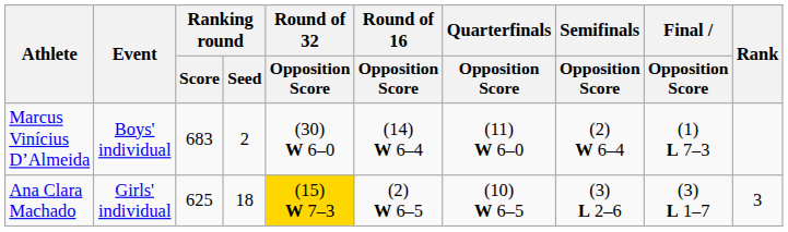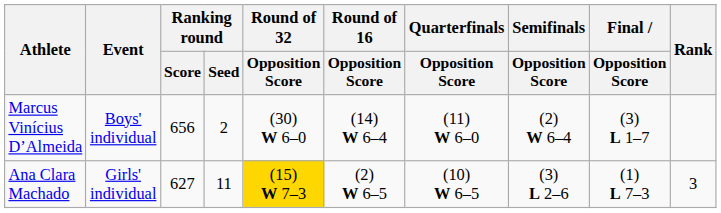 <table class="wikitable" style="font-size:90%;">
 <tr>
 <th rowspan="2">Athlete</th>
 <th rowspan="2">Event</th>
 <th colspan="2">Ranking round</th>
 <th>Round of 32</th>
 <th>Round of 16</th>
 <th>Quarterfinals</th>
 <th>Semifinals</th>
 <th>Final / </th>
 <th rowspan=2>Rank</th>
 </tr>
 <tr style="font-size:95%">
 <th>Score</th>
 <th>Seed</th>
 <th>Opposition<br>Score</th>
 <th>Opposition<br>Score</th>
 <th>Opposition<br>Score</th>
 <th>Opposition<br>Score</th>
 <th>Opposition<br>Score</th>
 </tr>
 <tr align=center>
 <td align=left><a href='#'>Marcus Vinícius D’Almeida</a></td>
 <td><a href='#'>Boys' individual</a></td>
-<td>683</td>
+<td>656</td>
 <td>2</td>
 <td> (30)<br><strong>W</strong> 6–0</td>
 <td> (14)<br><strong>W</strong> 6–4</td>
 <td> (11)<br><strong>W</strong> 6–0</td>
 <td> (2)<br><strong>W</strong> 6–4</td>
-<td> (1)<br><strong>L</strong> 7–3</td>
+<td> (3)<br><strong>L</strong> 1–7</td>
 <td></td>
 </tr>
 <tr align=center>
 <td align=left><a href='#'>Ana Clara Machado</a></td>
 <td><a href='#'>Girls' individual</a></td>
-<td>625</td>
-<td>18</td>
+<td>627</td>
+<td>11</td>
 <td style="background: gold;"> (15)<br><strong>W</strong> 7–3</td>
 <td> (2)<br><strong>W</strong> 6–5</td>
 <td> (10)<br><strong>W</strong> 6–5</td>
 <td> (3)<br><strong>L</strong> 2–6</td>
-<td> (3)<br><strong>L</strong> 1–7</td>
+<td> (1)<br><strong>L</strong> 7–3</td>
 <td>3</td>
 </tr>
 </table>
